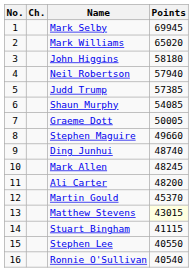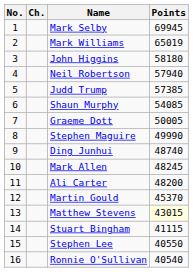 <table class="wikitable" style="text-align: center;">
 <tr>
 <th>No.</th>
 <th>Ch.</th>
 <th align="left">Name</th>
 <th>Points</th>
 </tr>
 <tr>
 <td>1</td>
 <td></td>
 <td style="text-align:left;"> <a href='#'>Mark Selby</a></td>
 <td>69945</td>
 </tr>
 <tr>
 <td>2</td>
 <td></td>
 <td style="text-align:left;"> <a href='#'>Mark Williams</a></td>
-<td>65020</td>
+<td>65019</td>
 </tr>
 <tr>
 <td>3</td>
 <td></td>
 <td style="text-align:left;"> <a href='#'>John Higgins</a></td>
 <td>58180</td>
 </tr>
 <tr>
 <td>4</td>
 <td></td>
 <td style="text-align:left;"> <a href='#'>Neil Robertson</a></td>
 <td>57940</td>
 </tr>
 <tr>
 <td>5</td>
 <td></td>
 <td style="text-align:left;"> <a href='#'>Judd Trump</a></td>
 <td>57385</td>
 </tr>
 <tr>
 <td>6</td>
 <td></td>
 <td style="text-align:left;"> <a href='#'>Shaun Murphy</a></td>
 <td>54085</td>
 </tr>
 <tr>
 <td>7</td>
 <td></td>
 <td style="text-align:left;"> <a href='#'>Graeme Dott</a></td>
 <td>50005</td>
 </tr>
 <tr>
 <td>8</td>
 <td></td>
 <td style="text-align:left;"> <a href='#'>Stephen Maguire</a></td>
-<td>49660</td>
+<td>49990</td>
 </tr>
 <tr>
 <td>9</td>
 <td></td>
 <td style="text-align:left;"> <a href='#'>Ding Junhui</a></td>
 <td>48740</td>
 </tr>
 <tr>
 <td>10</td>
 <td></td>
 <td style="text-align:left;"> <a href='#'>Mark Allen</a></td>
 <td>48245</td>
 </tr>
 <tr>
 <td>11</td>
 <td></td>
 <td style="text-align:left;"> <a href='#'>Ali Carter</a></td>
 <td>48200</td>
 </tr>
 <tr>
 <td>12</td>
 <td></td>
 <td style="text-align:left;"> <a href='#'>Martin Gould</a></td>
 <td>45370</td>
 </tr>
 <tr>
 <td>13</td>
 <td></td>
 <td style="text-align:left;"> <a href='#'>Matthew Stevens</a></td>
 <td style="background: lightyellow;">43015</td>
 </tr>
 <tr>
 <td>14</td>
 <td></td>
 <td style="text-align:left;"> <a href='#'>Stuart Bingham</a></td>
 <td>41115</td>
 </tr>
 <tr>
 <td>15</td>
 <td></td>
 <td style="text-align:left;"> <a href='#'>Stephen Lee</a></td>
 <td>40550</td>
 </tr>
 <tr>
 <td>16</td>
 <td></td>
 <td style="text-align:left;"> <a href='#'>Ronnie O'Sullivan</a></td>
 <td>40540</td>
 </tr>
 </table>
